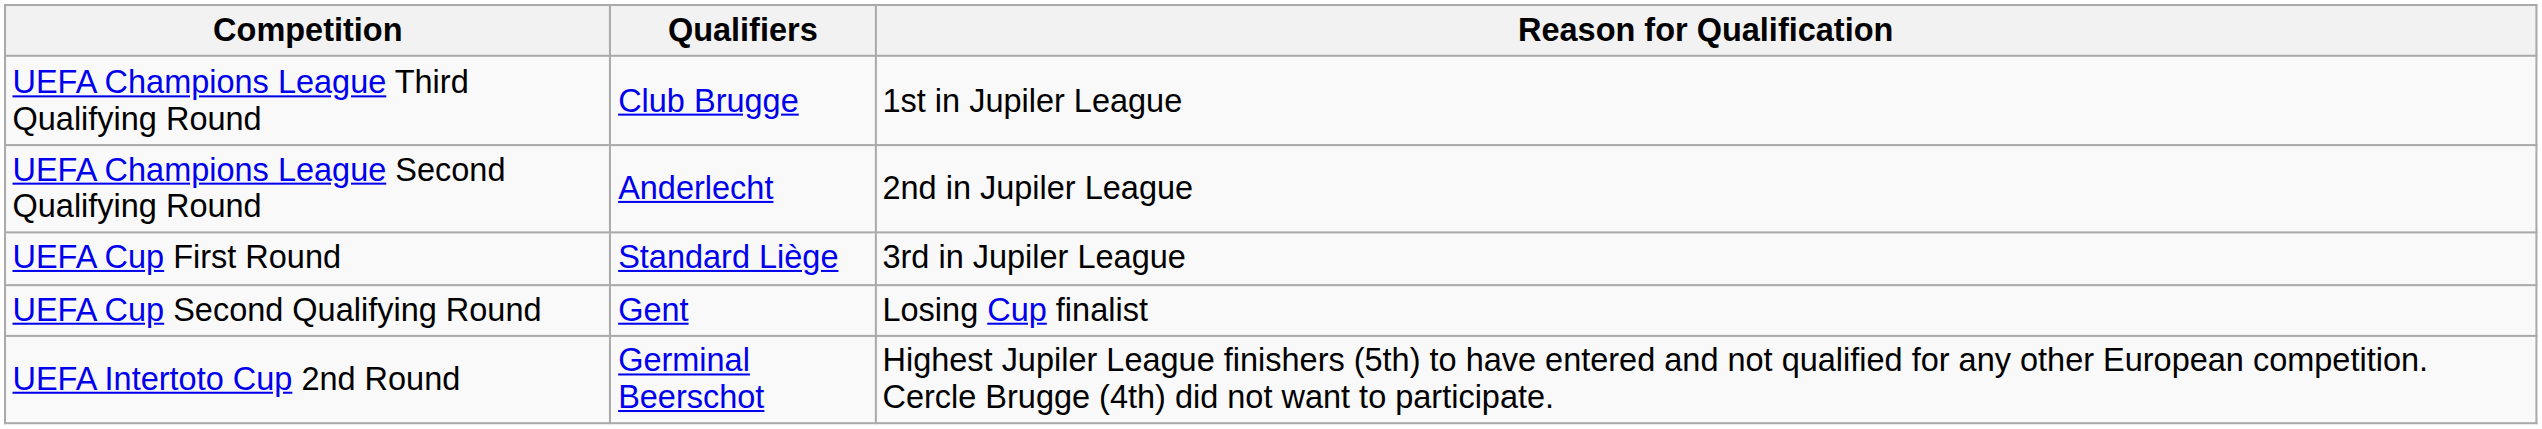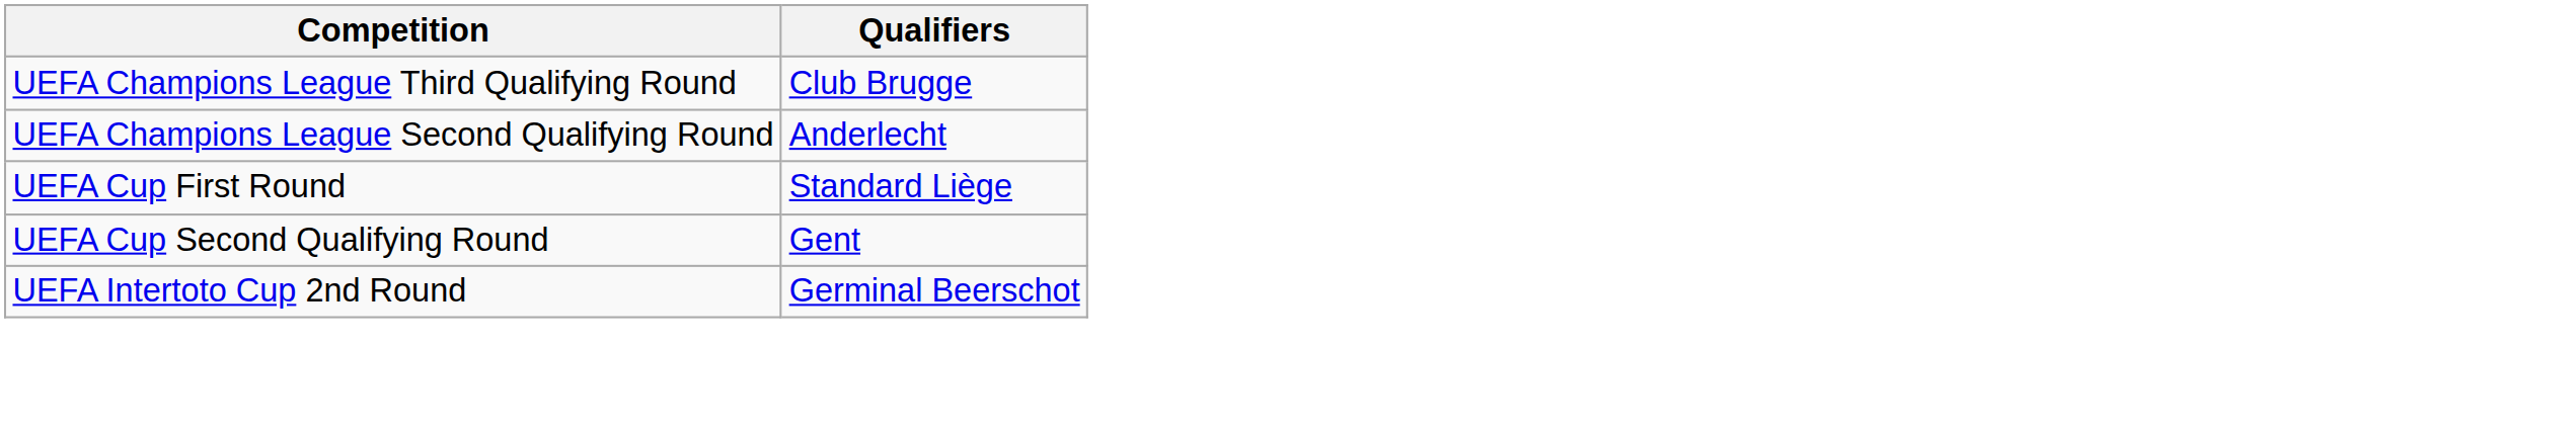 <table class="wikitable">
 <tr>
 <th>Competition</th>
 <th>Qualifiers</th>
-<th>Reason for Qualification</th>
 </tr>
 <tr>
 <td><a href='#'>UEFA Champions League</a> Third Qualifying Round</td>
 <td><a href='#'>Club Brugge</a></td>
-<td>1st in Jupiler League</td>
 </tr>
 <tr>
 <td><a href='#'>UEFA Champions League</a> Second Qualifying Round</td>
 <td><a href='#'>Anderlecht</a></td>
-<td>2nd in Jupiler League</td>
 </tr>
 <tr>
 <td><a href='#'>UEFA Cup</a> First Round</td>
 <td><a href='#'>Standard Liège</a></td>
-<td>3rd in Jupiler League</td>
 </tr>
 <tr>
 <td><a href='#'>UEFA Cup</a> Second Qualifying Round</td>
 <td><a href='#'>Gent</a></td>
-<td>Losing <a href='#'>Cup</a> finalist</td>
 </tr>
 <tr>
 <td><a href='#'>UEFA Intertoto Cup</a> 2nd Round</td>
 <td><a href='#'>Germinal Beerschot</a></td>
-<td>Highest Jupiler League finishers (5th) to have entered and not qualified for any other European competition. Cercle Brugge (4th) did not want to participate.</td>
 </tr>
 </table>
